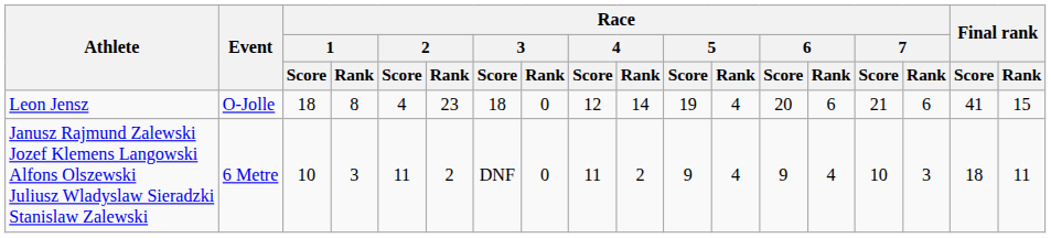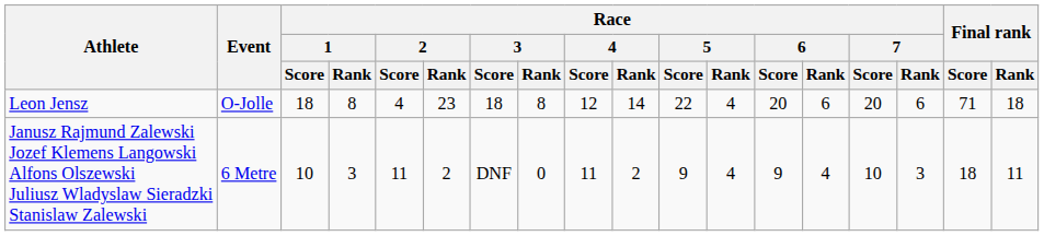 <table class="wikitable" style="font-size:90%">
 <tr>
 <th rowspan="3">Athlete</th>
 <th rowspan="3">Event</th>
 <th colspan="14">Race</th>
 <th rowspan=2 colspan="2">Final rank</th>
 </tr>
 <tr style="font-size:95%">
 <th colspan="2">1</th>
 <th colspan="2">2</th>
 <th colspan="2">3</th>
 <th colspan="2">4</th>
 <th colspan="2">5</th>
 <th colspan="2">6</th>
 <th colspan="2">7</th>
 </tr>
 <tr style="font-size:95%">
 <th>Score</th>
 <th>Rank</th>
 <th>Score</th>
 <th>Rank</th>
 <th>Score</th>
 <th>Rank</th>
 <th>Score</th>
 <th>Rank</th>
 <th>Score</th>
 <th>Rank</th>
 <th>Score</th>
 <th>Rank</th>
 <th>Score</th>
 <th>Rank</th>
 <th>Score</th>
 <th>Rank</th>
 </tr>
 <tr align=center>
 <td align=left><a href='#'>Leon Jensz</a></td>
 <td align=left><a href='#'>O-Jolle</a></td>
 <td>18</td>
 <td>8</td>
 <td>4</td>
 <td>23</td>
 <td>18</td>
-<td>0</td>
+<td>8</td>
 <td>12</td>
 <td>14</td>
-<td>19</td>
+<td>22</td>
 <td>4</td>
 <td>20</td>
 <td>6</td>
-<td>21</td>
+<td>20</td>
 <td>6</td>
-<td>41</td>
-<td>15</td>
+<td>71</td>
+<td>18</td>
 </tr>
 <tr align=center>
 <td align=left><a href='#'>Janusz Rajmund Zalewski</a><br><a href='#'>Jozef Klemens Langowski</a><br> <a href='#'>Alfons Olszewski </a><br> <a href='#'>Juliusz Wladyslaw Sieradzki </a><br><a href='#'>Stanislaw Zalewski</a></td>
 <td align=left><a href='#'>6 Metre</a></td>
 <td>10</td>
 <td>3</td>
 <td>11</td>
 <td>2</td>
 <td>DNF</td>
 <td>0</td>
 <td>11</td>
 <td>2</td>
 <td>9</td>
 <td>4</td>
 <td>9</td>
 <td>4</td>
 <td>10</td>
 <td>3</td>
 <td>18</td>
 <td>11</td>
 </tr>
 </table>
